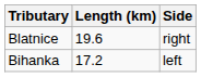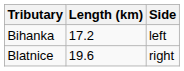 <table class="wikitable">
 <tr>
 <th>Tributary</th>
 <th>Length (km)</th>
 <th>Side</th>
 </tr>
 <tr>
+<td>Bihanka</td>
+<td>17.2</td>
+<td>left</td>
+</tr>
+<tr>
 <td>Blatnice</td>
 <td>19.6</td>
 <td>right</td>
 </tr>
-<tr>
-<td>Bihanka</td>
-<td>17.2</td>
-<td>left</td>
-</tr>
 </table>
